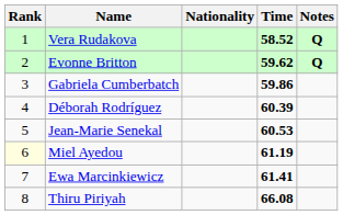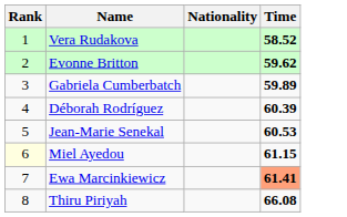 <table class="wikitable sortable" style="text-align:center">
 <tr>
 <th>Rank</th>
 <th>Name</th>
 <th>Nationality</th>
 <th>Time</th>
-<th>Notes</th>
 </tr>
 <tr bgcolor=ccffcc>
 <td>1</td>
 <td align=left><a href='#'>Vera Rudakova</a></td>
 <td align=left></td>
 <td><strong>58.52</strong></td>
-<td><strong>Q</strong></td>
 </tr>
 <tr bgcolor=ccffcc>
 <td>2</td>
 <td align=left><a href='#'>Evonne Britton</a></td>
 <td align=left></td>
 <td><strong>59.62</strong></td>
-<td><strong>Q</strong></td>
 </tr>
 <tr>
 <td>3</td>
 <td align=left><a href='#'>Gabriela Cumberbatch</a></td>
 <td align=left></td>
-<td><strong>59.86</strong></td>
-<td></td>
+<td><strong>59.89</strong></td>
 </tr>
 <tr>
 <td>4</td>
 <td align=left><a href='#'>Déborah Rodríguez</a></td>
 <td align=left></td>
 <td><strong>60.39</strong></td>
-<td></td>
 </tr>
 <tr>
 <td>5</td>
 <td align=left><a href='#'>Jean-Marie Senekal</a></td>
 <td align=left></td>
 <td><strong>60.53</strong></td>
-<td></td>
 </tr>
 <tr>
 <td style="background: lightyellow;">6</td>
 <td align=left><a href='#'>Miel Ayedou</a></td>
 <td align=left></td>
-<td><strong>61.19</strong></td>
-<td></td>
+<td><strong>61.15</strong></td>
 </tr>
 <tr>
 <td>7</td>
 <td align=left><a href='#'>Ewa Marcinkiewicz</a></td>
 <td align=left></td>
-<td><strong>61.41</strong></td>
-<td></td>
+<td style="background: lightsalmon;"><strong>61.41</strong></td>
 </tr>
 <tr>
 <td>8</td>
 <td align=left><a href='#'>Thiru Piriyah</a></td>
 <td align=left></td>
 <td><strong>66.08</strong></td>
-<td></td>
 </tr>
 </table>
